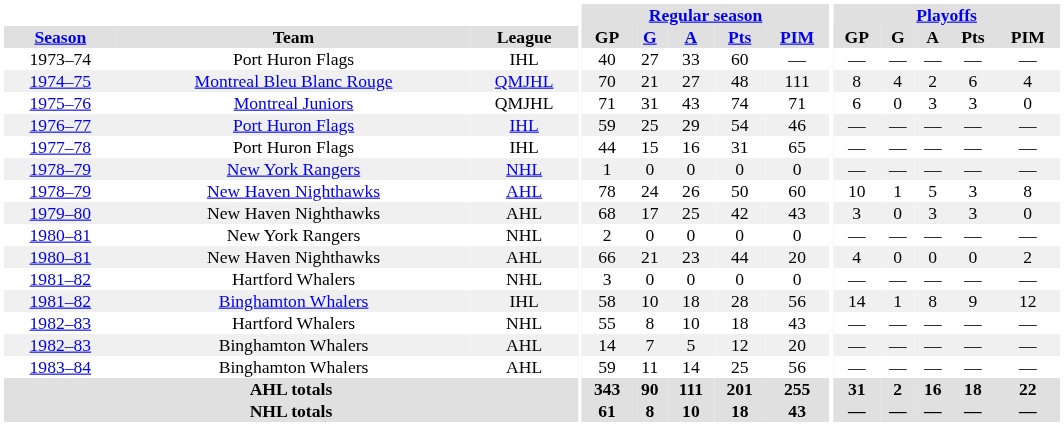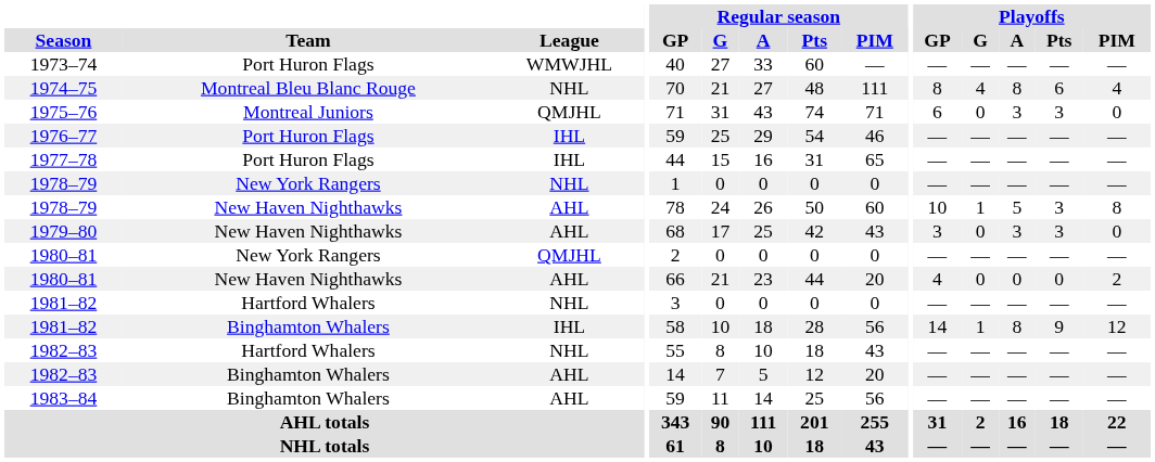 <table border="0" cellpadding="1" cellspacing="0" style="text-align:center; width:60em">
 <tr bgcolor="#e0e0e0">
 <th colspan="3" bgcolor="#ffffff"></th>
 <th rowspan="100" bgcolor="#ffffff"></th>
 <th colspan="5"><a href='#'>Regular season</a></th>
 <th rowspan="100" bgcolor="#ffffff"></th>
 <th colspan="5"><a href='#'>Playoffs</a></th>
 </tr>
 <tr bgcolor="#e0e0e0">
 <th><a href='#'>Season</a></th>
 <th>Team</th>
 <th>League</th>
 <th>GP</th>
 <th><a href='#'>G</a></th>
 <th><a href='#'>A</a></th>
 <th><a href='#'>Pts</a></th>
 <th><a href='#'>PIM</a></th>
 <th>GP</th>
 <th>G</th>
 <th>A</th>
 <th>Pts</th>
 <th>PIM</th>
 </tr>
 <tr>
 <td>1973–74</td>
 <td>Port Huron Flags</td>
-<td>IHL</td>
+<td>WMWJHL</td>
 <td>40</td>
 <td>27</td>
 <td>33</td>
 <td>60</td>
 <td>—</td>
 <td>—</td>
 <td>—</td>
 <td>—</td>
 <td>—</td>
 <td>—</td>
 </tr>
 <tr bgcolor="#f0f0f0">
 <td><a href='#'>1974–75</a></td>
 <td><a href='#'>Montreal Bleu Blanc Rouge</a></td>
-<td><a href='#'>QMJHL</a></td>
+<td>NHL</td>
 <td>70</td>
 <td>21</td>
 <td>27</td>
 <td>48</td>
 <td>111</td>
 <td>8</td>
 <td>4</td>
-<td>2</td>
+<td>8</td>
 <td>6</td>
 <td>4</td>
 </tr>
 <tr>
 <td><a href='#'>1975–76</a></td>
 <td><a href='#'>Montreal Juniors</a></td>
 <td>QMJHL</td>
 <td>71</td>
 <td>31</td>
 <td>43</td>
 <td>74</td>
 <td>71</td>
 <td>6</td>
 <td>0</td>
 <td>3</td>
 <td>3</td>
 <td>0</td>
 </tr>
 <tr bgcolor="#f0f0f0">
 <td><a href='#'>1976–77</a></td>
 <td><a href='#'>Port Huron Flags</a></td>
 <td><a href='#'>IHL</a></td>
 <td>59</td>
 <td>25</td>
 <td>29</td>
 <td>54</td>
 <td>46</td>
 <td>—</td>
 <td>—</td>
 <td>—</td>
 <td>—</td>
 <td>—</td>
 </tr>
 <tr>
 <td><a href='#'>1977–78</a></td>
 <td>Port Huron Flags</td>
 <td>IHL</td>
 <td>44</td>
 <td>15</td>
 <td>16</td>
 <td>31</td>
 <td>65</td>
 <td>—</td>
 <td>—</td>
 <td>—</td>
 <td>—</td>
 <td>—</td>
 </tr>
 <tr bgcolor="#f0f0f0">
 <td><a href='#'>1978–79</a></td>
 <td><a href='#'>New York Rangers</a></td>
 <td><a href='#'>NHL</a></td>
 <td>1</td>
 <td>0</td>
 <td>0</td>
 <td>0</td>
 <td>0</td>
 <td>—</td>
 <td>—</td>
 <td>—</td>
 <td>—</td>
 <td>—</td>
 </tr>
 <tr>
 <td><a href='#'>1978–79</a></td>
 <td><a href='#'>New Haven Nighthawks</a></td>
 <td><a href='#'>AHL</a></td>
 <td>78</td>
 <td>24</td>
 <td>26</td>
 <td>50</td>
 <td>60</td>
 <td>10</td>
 <td>1</td>
 <td>5</td>
 <td>3</td>
 <td>8</td>
 </tr>
 <tr bgcolor="#f0f0f0">
 <td><a href='#'>1979–80</a></td>
 <td>New Haven Nighthawks</td>
 <td>AHL</td>
 <td>68</td>
 <td>17</td>
 <td>25</td>
 <td>42</td>
 <td>43</td>
 <td>3</td>
 <td>0</td>
 <td>3</td>
 <td>3</td>
 <td>0</td>
 </tr>
 <tr>
 <td><a href='#'>1980–81</a></td>
 <td>New York Rangers</td>
-<td>NHL</td>
+<td><a href='#'>QMJHL</a></td>
 <td>2</td>
 <td>0</td>
 <td>0</td>
 <td>0</td>
 <td>0</td>
 <td>—</td>
 <td>—</td>
 <td>—</td>
 <td>—</td>
 <td>—</td>
 </tr>
 <tr bgcolor="#f0f0f0">
 <td><a href='#'>1980–81</a></td>
 <td>New Haven Nighthawks</td>
 <td>AHL</td>
 <td>66</td>
 <td>21</td>
 <td>23</td>
 <td>44</td>
 <td>20</td>
 <td>4</td>
 <td>0</td>
 <td>0</td>
 <td>0</td>
 <td>2</td>
 </tr>
 <tr>
 <td><a href='#'>1981–82</a></td>
 <td>Hartford Whalers</td>
 <td>NHL</td>
 <td>3</td>
 <td>0</td>
 <td>0</td>
 <td>0</td>
 <td>0</td>
 <td>—</td>
 <td>—</td>
 <td>—</td>
 <td>—</td>
 <td>—</td>
 </tr>
 <tr bgcolor="#f0f0f0">
 <td><a href='#'>1981–82</a></td>
 <td><a href='#'>Binghamton Whalers</a></td>
 <td>IHL</td>
 <td>58</td>
 <td>10</td>
 <td>18</td>
 <td>28</td>
 <td>56</td>
 <td>14</td>
 <td>1</td>
 <td>8</td>
 <td>9</td>
 <td>12</td>
 </tr>
 <tr>
 <td><a href='#'>1982–83</a></td>
 <td>Hartford Whalers</td>
 <td>NHL</td>
 <td>55</td>
 <td>8</td>
 <td>10</td>
 <td>18</td>
 <td>43</td>
 <td>—</td>
 <td>—</td>
 <td>—</td>
 <td>—</td>
 <td>—</td>
 </tr>
 <tr bgcolor="#f0f0f0">
 <td><a href='#'>1982–83</a></td>
 <td>Binghamton Whalers</td>
 <td>AHL</td>
 <td>14</td>
 <td>7</td>
 <td>5</td>
 <td>12</td>
 <td>20</td>
 <td>—</td>
 <td>—</td>
 <td>—</td>
 <td>—</td>
 <td>—</td>
 </tr>
 <tr>
 <td><a href='#'>1983–84</a></td>
 <td>Binghamton Whalers</td>
 <td>AHL</td>
 <td>59</td>
 <td>11</td>
 <td>14</td>
 <td>25</td>
 <td>56</td>
 <td>—</td>
 <td>—</td>
 <td>—</td>
 <td>—</td>
 <td>—</td>
 </tr>
 <tr bgcolor="#e0e0e0">
 <th colspan="3">AHL totals</th>
 <th>343</th>
 <th>90</th>
 <th>111</th>
 <th>201</th>
 <th>255</th>
 <th>31</th>
 <th>2</th>
 <th>16</th>
 <th>18</th>
 <th>22</th>
 </tr>
 <tr bgcolor="#e0e0e0">
 <th colspan="3">NHL totals</th>
 <th>61</th>
 <th>8</th>
 <th>10</th>
 <th>18</th>
 <th>43</th>
 <th>—</th>
 <th>—</th>
 <th>—</th>
 <th>—</th>
 <th>—</th>
 </tr>
 </table>
